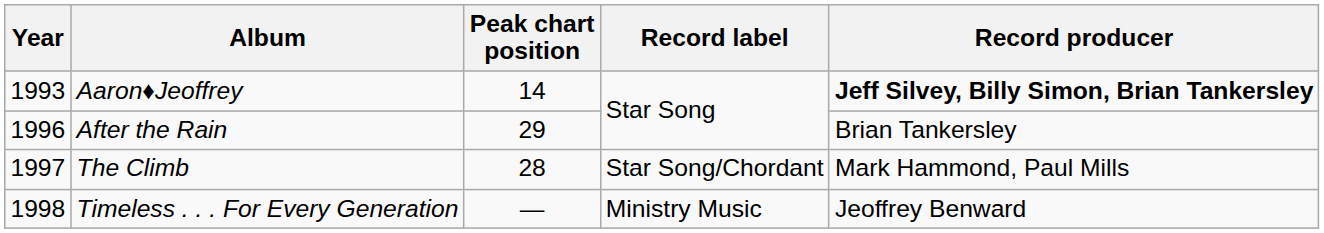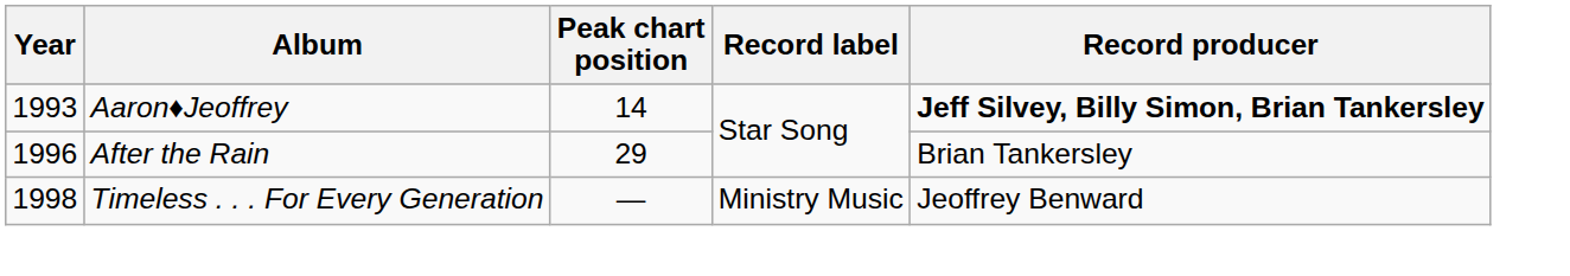 <table class="wikitable">
 <tr>
 <th>Year</th>
 <th>Album</th>
 <th>Peak chart <br>position</th>
 <th>Record label</th>
 <th>Record producer</th>
 </tr>
 <tr>
 <td>1993</td>
 <td><em>Aaron♦Jeoffrey</em></td>
 <td align="center">14</td>
 <td rowspan="2">Star Song</td>
 <td><strong>Jeff Silvey, Billy Simon, Brian Tankersley</strong></td>
 </tr>
 <tr>
 <td>1996</td>
 <td><em>After the Rain</em></td>
 <td align="center">29</td>
 <td>Brian Tankersley</td>
 </tr>
 <tr>
-<td>1997</td>
-<td><em>The Climb</em></td>
-<td align="center">28</td>
-<td>Star Song/Chordant</td>
-<td>Mark Hammond, Paul Mills</td>
-</tr>
-<tr>
 <td>1998</td>
 <td><em>Timeless . . . For Every Generation</em></td>
 <td align="center">—</td>
 <td>Ministry Music</td>
 <td>Jeoffrey Benward</td>
 </tr>
 </table>
